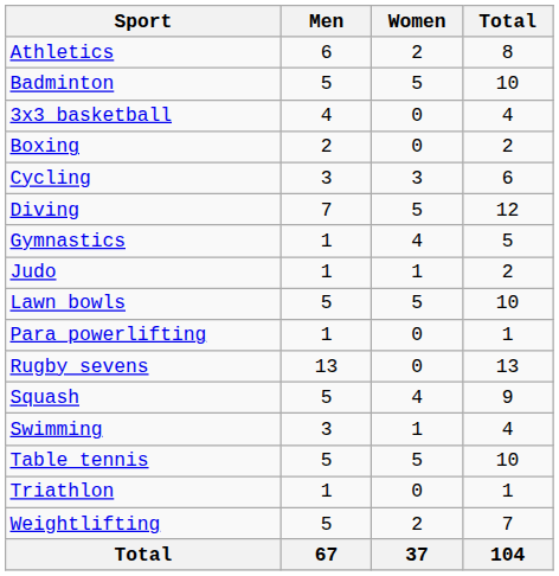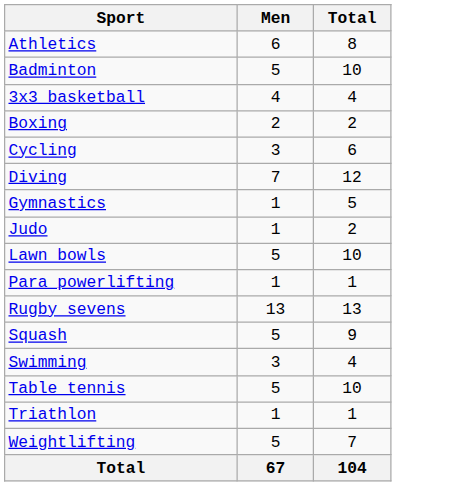 <table class="wikitable sortable" style="text-align:center;">
 <tr>
 <th width=180>Sport</th>
 <th width=55>Men</th>
-<th width=55>Women</th>
 <th width=55>Total</th>
 </tr>
 <tr>
 <td style="text-align:left"><a href='#'>Athletics</a></td>
 <td>6</td>
-<td>2</td>
 <td>8</td>
 </tr>
 <tr>
 <td style="text-align:left"><a href='#'>Badminton</a></td>
-<td>5</td>
 <td>5</td>
 <td>10</td>
 </tr>
 <tr>
 <td style="text-align:left"><a href='#'>3x3 basketball</a></td>
 <td>4</td>
-<td>0</td>
 <td>4</td>
 </tr>
 <tr>
 <td style="text-align:left"><a href='#'>Boxing</a></td>
 <td>2</td>
-<td>0</td>
 <td>2</td>
 </tr>
 <tr>
 <td style="text-align:left"><a href='#'>Cycling</a></td>
-<td>3</td>
 <td>3</td>
 <td>6</td>
 </tr>
 <tr>
 <td style="text-align:left"><a href='#'>Diving</a></td>
 <td>7</td>
-<td>5</td>
 <td>12</td>
 </tr>
 <tr>
 <td style="text-align:left"><a href='#'>Gymnastics</a></td>
 <td>1</td>
-<td>4</td>
 <td>5</td>
 </tr>
 <tr>
 <td style="text-align:left"><a href='#'>Judo</a></td>
-<td>1</td>
 <td>1</td>
 <td>2</td>
 </tr>
 <tr>
 <td style="text-align:left"><a href='#'>Lawn bowls</a></td>
 <td>5</td>
-<td>5</td>
 <td>10</td>
 </tr>
 <tr>
 <td style="text-align:left"><a href='#'>Para powerlifting</a></td>
 <td>1</td>
-<td>0</td>
 <td>1</td>
 </tr>
 <tr>
 <td style="text-align:left"><a href='#'>Rugby sevens</a></td>
 <td>13</td>
-<td>0</td>
 <td>13</td>
 </tr>
 <tr>
 <td style="text-align:left"><a href='#'>Squash</a></td>
 <td>5</td>
-<td>4</td>
 <td>9</td>
 </tr>
 <tr>
 <td style="text-align:left"><a href='#'>Swimming</a></td>
 <td>3</td>
-<td>1</td>
 <td>4</td>
 </tr>
 <tr>
 <td style="text-align:left"><a href='#'>Table tennis</a></td>
-<td>5</td>
 <td>5</td>
 <td>10</td>
 </tr>
 <tr>
 <td style="text-align:left"><a href='#'>Triathlon</a></td>
 <td>1</td>
-<td>0</td>
 <td>1</td>
 </tr>
 <tr>
 <td style="text-align:left"><a href='#'>Weightlifting</a></td>
 <td>5</td>
-<td>2</td>
 <td>7</td>
 </tr>
 <tr>
 <th>Total</th>
 <th>67</th>
-<th>37</th>
 <th>104</th>
 </tr>
 </table>
